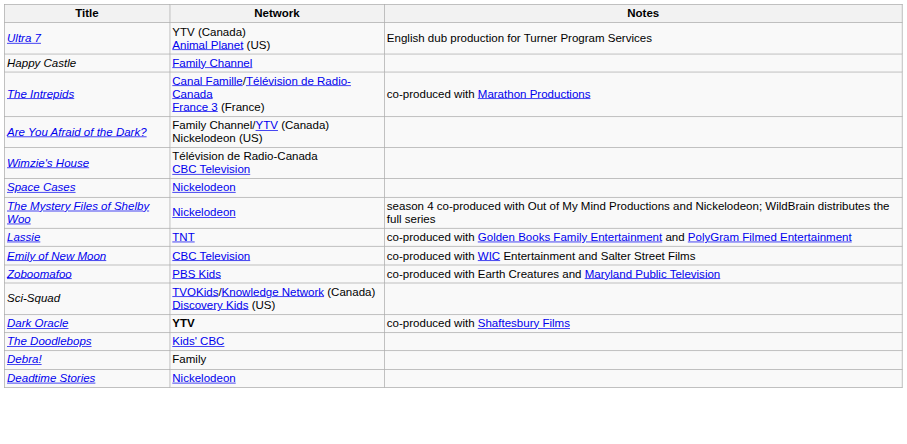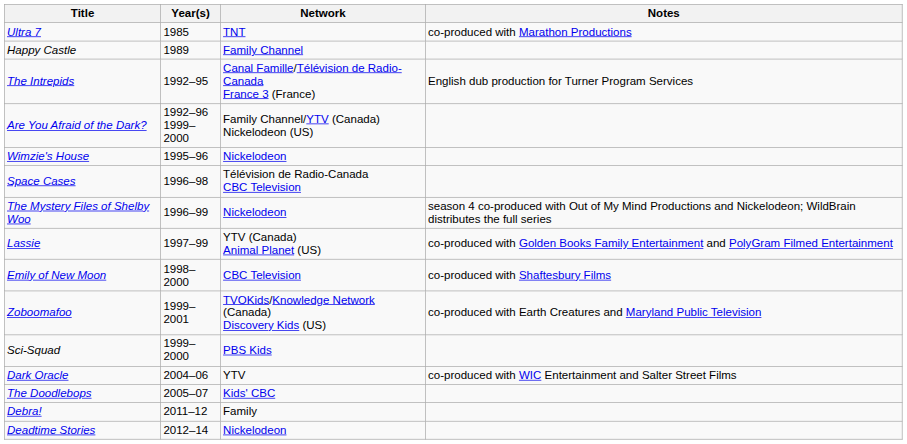 <table class="wikitable sortable">
 <tr>
 <th>Title</th>
+<th>Year(s)</th>
 <th>Network</th>
 <th>Notes</th>
 </tr>
 <tr>
 <td><em><a href='#'>Ultra 7</a></em></td>
-<td>YTV (Canada)<br><a href='#'>Animal Planet</a> (US)</td>
-<td>English dub production for Turner Program Services</td>
+<td>1985</td>
+<td><a href='#'>TNT</a></td>
+<td>co-produced with <a href='#'>Marathon Productions</a></td>
 </tr>
 <tr>
 <td><em>Happy Castle</em></td>
+<td>1989</td>
 <td><a href='#'>Family Channel</a></td>
 <td></td>
 </tr>
 <tr>
 <td><em><a href='#'>The Intrepids</a></em></td>
+<td>1992–95</td>
 <td><a href='#'>Canal Famille</a>/<a href='#'>Télévision de Radio-Canada</a><br><a href='#'>France 3</a> (France)</td>
-<td>co-produced with <a href='#'>Marathon Productions</a></td>
+<td>English dub production for Turner Program Services</td>
 </tr>
 <tr>
 <td><em><a href='#'>Are You Afraid of the Dark?</a></em></td>
+<td>1992–96<br>1999–2000</td>
 <td>Family Channel/<a href='#'>YTV</a> (Canada)<br>Nickelodeon (US)</td>
 <td></td>
 </tr>
 <tr>
 <td><em><a href='#'>Wimzie's House</a></em></td>
+<td>1995–96</td>
+<td><a href='#'>Nickelodeon</a></td>
+<td></td>
+</tr>
+<tr>
+<td><em><a href='#'>Space Cases</a></em></td>
+<td>1996–98</td>
 <td>Télévision de Radio-Canada<br><a href='#'>CBC Television</a></td>
 <td></td>
 </tr>
 <tr>
-<td><em><a href='#'>Space Cases</a></em></td>
-<td><a href='#'>Nickelodeon</a></td>
-<td></td>
-</tr>
-<tr>
 <td><em><a href='#'>The Mystery Files of Shelby Woo</a></em></td>
+<td>1996–99</td>
 <td><a href='#'>Nickelodeon</a></td>
 <td>season 4 co-produced with Out of My Mind Productions and Nickelodeon; WildBrain distributes the full series</td>
 </tr>
 <tr>
 <td><em><a href='#'>Lassie</a></em></td>
-<td><a href='#'>TNT</a></td>
+<td>1997–99</td>
+<td>YTV (Canada)<br><a href='#'>Animal Planet</a> (US)</td>
 <td>co-produced with <a href='#'>Golden Books Family Entertainment</a> and <a href='#'>PolyGram Filmed Entertainment</a></td>
 </tr>
 <tr>
 <td><em><a href='#'>Emily of New Moon</a></em></td>
+<td>1998–2000</td>
 <td><a href='#'>CBC Television</a></td>
-<td>co-produced with <a href='#'>WIC</a> Entertainment and Salter Street Films</td>
+<td>co-produced with <a href='#'>Shaftesbury Films</a></td>
 </tr>
 <tr>
 <td><em><a href='#'>Zoboomafoo</a></em></td>
-<td><a href='#'>PBS Kids</a></td>
+<td>1999–2001</td>
+<td><a href='#'>TVOKids</a>/<a href='#'>Knowledge Network</a> (Canada)<br><a href='#'>Discovery Kids</a> (US)</td>
 <td>co-produced with Earth Creatures and <a href='#'>Maryland Public Television</a></td>
 </tr>
 <tr>
 <td><em>Sci-Squad</em></td>
-<td><a href='#'>TVOKids</a>/<a href='#'>Knowledge Network</a> (Canada)<br><a href='#'>Discovery Kids</a> (US)</td>
+<td>1999–2000</td>
+<td><a href='#'>PBS Kids</a></td>
 <td></td>
 </tr>
 <tr>
 <td><em><a href='#'>Dark Oracle</a></em></td>
-<td><strong>YTV</strong></td>
-<td>co-produced with <a href='#'>Shaftesbury Films</a></td>
+<td>2004–06</td>
+<td>YTV</td>
+<td>co-produced with <a href='#'>WIC</a> Entertainment and Salter Street Films</td>
 </tr>
 <tr>
 <td><em><a href='#'>The Doodlebops</a></em></td>
+<td>2005–07</td>
 <td><a href='#'>Kids' CBC</a></td>
 <td></td>
 </tr>
 <tr>
 <td><em><a href='#'>Debra!</a></em></td>
+<td>2011–12</td>
 <td>Family</td>
 <td></td>
 </tr>
 <tr>
 <td><em><a href='#'>Deadtime Stories</a></em></td>
+<td>2012–14</td>
 <td><a href='#'>Nickelodeon</a></td>
 <td></td>
 </tr>
 </table>
